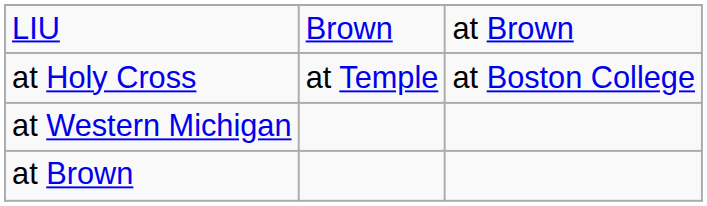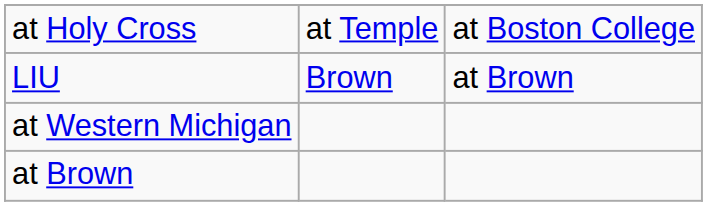 <table class="wikitable">
 <tr>
+</tr>
+<tr>
+<td>at <a href='#'>Holy Cross</a></td>
+<td>at <a href='#'>Temple</a></td>
+<td>at <a href='#'>Boston College</a></td>
 </tr>
 <tr>
 <td><a href='#'>LIU</a></td>
 <td><a href='#'>Brown</a></td>
 <td>at <a href='#'>Brown</a></td>
-</tr>
-<tr>
-<td>at <a href='#'>Holy Cross</a></td>
-<td>at <a href='#'>Temple</a></td>
-<td>at <a href='#'>Boston College</a></td>
 </tr>
 <tr>
 <td>at <a href='#'>Western Michigan</a></td>
 <td></td>
 <td></td>
 </tr>
 <tr>
 <td>at <a href='#'>Brown</a></td>
 <td></td>
 <td></td>
 </tr>
 </table>
